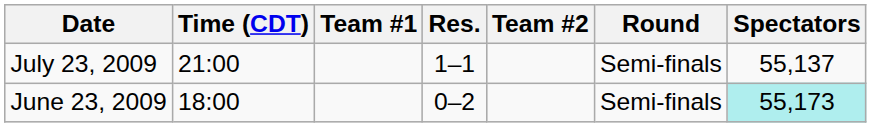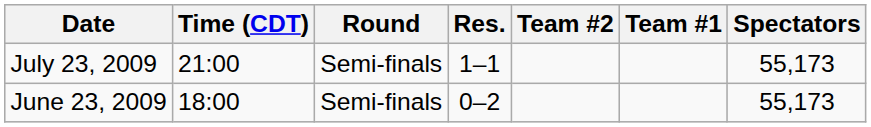 <table class="wikitable">
 <tr>
 <th>Date</th>
 <th>Time (<a href='#'>CDT</a>)</th>
-<th>Team #1</th>
+<th>Round</th>
 <th>Res.</th>
 <th>Team #2</th>
-<th>Round</th>
+<th>Team #1</th>
 <th>Spectators</th>
 </tr>
 <tr>
 <td>July 23, 2009</td>
 <td>21:00</td>
-<td></td>
+<td>Semi-finals</td>
 <td style="text-align:center;">1–1</td>
 <td></td>
-<td>Semi-finals</td>
-<td style="text-align:center;">55,137</td>
+<td></td>
+<td style="text-align:center;">55,173</td>
 </tr>
 <tr>
 <td>June 23, 2009</td>
 <td>18:00</td>
-<td></td>
+<td>Semi-finals</td>
 <td style="text-align:center;">0–2</td>
 <td></td>
-<td>Semi-finals</td>
-<td style="background: paleturquoise; text-align:center;">55,173</td>
+<td></td>
+<td style="text-align:center;">55,173</td>
 </tr>
 </table>
